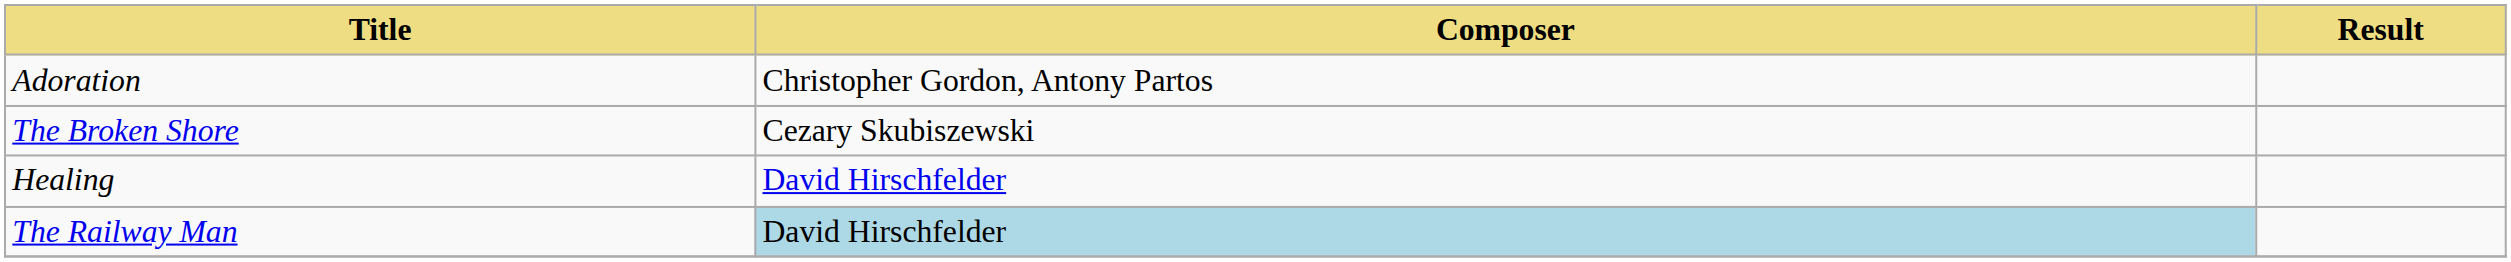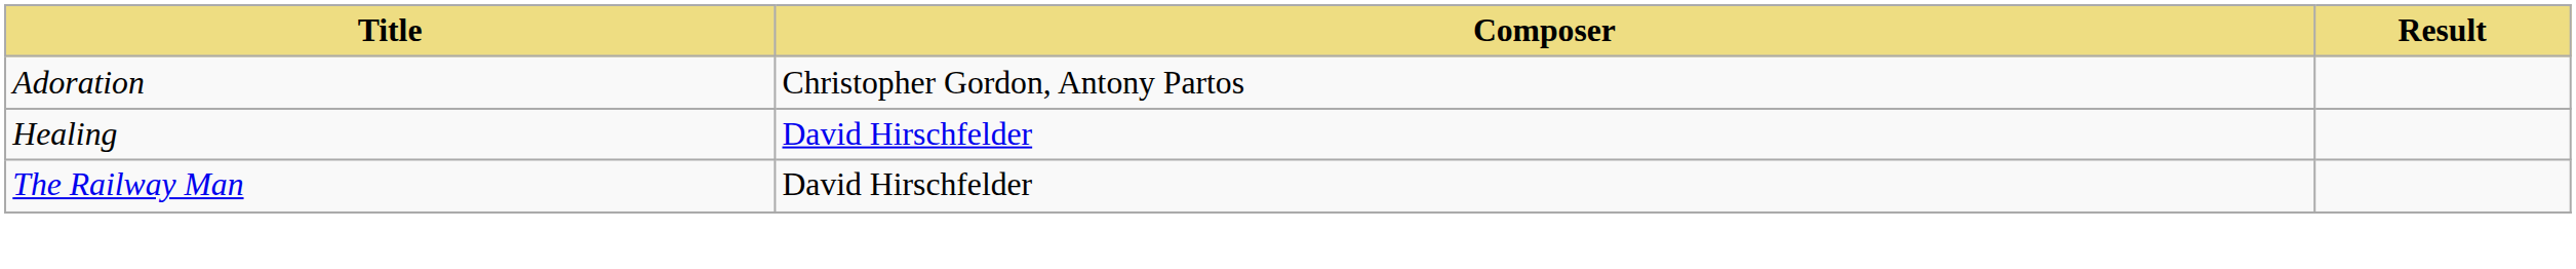 <table class="wikitable" width=100%>
 <tr>
 <th style="width:30%;background:#EEDD82;">Title</th>
 <th style="width:60%;background:#EEDD82;">Composer</th>
 <th style="width:10%;background:#EEDD82;">Result<br></th>
 </tr>
 <tr>
 <td><em>Adoration</em></td>
 <td>Christopher Gordon, Antony Partos</td>
 <td></td>
 </tr>
 <tr>
-<td><em><a href='#'>The Broken Shore</a></em></td>
-<td>Cezary Skubiszewski</td>
-<td></td>
-</tr>
-<tr>
 <td><em>Healing</em></td>
 <td><a href='#'>David Hirschfelder</a></td>
 <td></td>
 </tr>
 <tr>
 <td><em><a href='#'>The Railway Man</a></em></td>
-<td style="background: lightblue;">David Hirschfelder</td>
+<td>David Hirschfelder</td>
 <td></td>
 </tr>
 <tr>
 </tr>
 </table>
